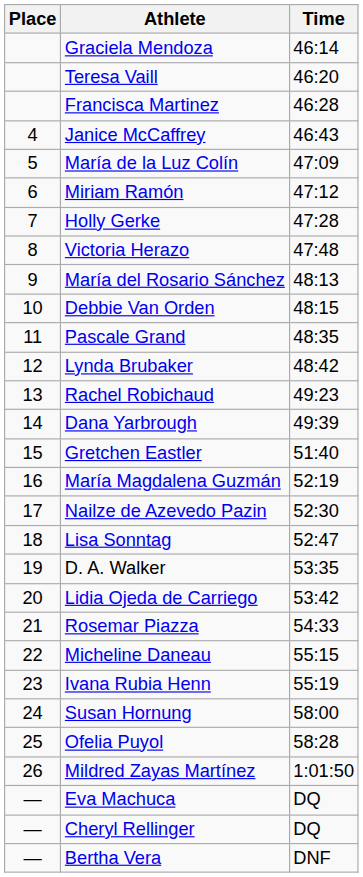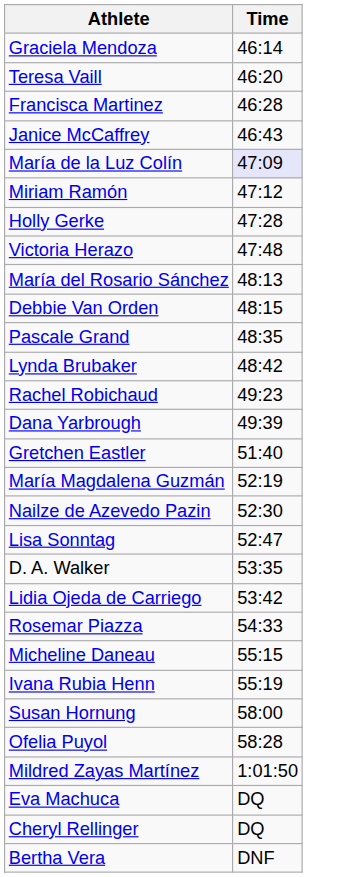 <table class=wikitable>
 <tr>
-<th>Place</th>
 <th>Athlete</th>
 <th>Time</th>
 </tr>
 <tr>
-<td align=center></td>
 <td><a href='#'>Graciela Mendoza</a> </td>
 <td>46:14</td>
 </tr>
 <tr>
-<td align=center></td>
 <td><a href='#'>Teresa Vaill</a> </td>
 <td>46:20</td>
 </tr>
 <tr>
-<td align=center></td>
 <td><a href='#'>Francisca Martinez</a> </td>
 <td>46:28</td>
 </tr>
 <tr>
-<td align=center>4</td>
 <td><a href='#'>Janice McCaffrey</a> </td>
 <td>46:43</td>
 </tr>
 <tr>
-<td align=center>5</td>
 <td><a href='#'>María de la Luz Colín</a> </td>
-<td>47:09</td>
+<td style="background: lavender;">47:09</td>
 </tr>
 <tr>
-<td align=center>6</td>
 <td><a href='#'>Miriam Ramón</a> </td>
 <td>47:12</td>
 </tr>
 <tr>
-<td align=center>7</td>
 <td><a href='#'>Holly Gerke</a> </td>
 <td>47:28</td>
 </tr>
 <tr>
-<td align=center>8</td>
 <td><a href='#'>Victoria Herazo</a> </td>
 <td>47:48</td>
 </tr>
 <tr>
-<td align=center>9</td>
 <td><a href='#'>María del Rosario Sánchez</a> </td>
 <td>48:13</td>
 </tr>
 <tr>
-<td align=center>10</td>
 <td><a href='#'>Debbie Van Orden</a> </td>
 <td>48:15</td>
 </tr>
 <tr>
-<td align=center>11</td>
 <td><a href='#'>Pascale Grand</a> </td>
 <td>48:35</td>
 </tr>
 <tr>
-<td align=center>12</td>
 <td><a href='#'>Lynda Brubaker</a> </td>
 <td>48:42</td>
 </tr>
 <tr>
-<td align=center>13</td>
 <td><a href='#'>Rachel Robichaud</a> </td>
 <td>49:23</td>
 </tr>
 <tr>
-<td align=center>14</td>
 <td><a href='#'>Dana Yarbrough</a> </td>
 <td>49:39</td>
 </tr>
 <tr>
-<td align=center>15</td>
 <td><a href='#'>Gretchen Eastler</a> </td>
 <td>51:40</td>
 </tr>
 <tr>
-<td align=center>16</td>
 <td><a href='#'>María Magdalena Guzmán</a> </td>
 <td>52:19</td>
 </tr>
 <tr>
-<td align=center>17</td>
 <td><a href='#'>Nailze de Azevedo Pazin</a> </td>
 <td>52:30</td>
 </tr>
 <tr>
-<td align=center>18</td>
 <td><a href='#'>Lisa Sonntag</a> </td>
 <td>52:47</td>
 </tr>
 <tr>
-<td align=center>19</td>
 <td>D. A. Walker </td>
 <td>53:35</td>
 </tr>
 <tr>
-<td align=center>20</td>
 <td><a href='#'>Lidia Ojeda de Carriego</a> </td>
 <td>53:42</td>
 </tr>
 <tr>
-<td align=center>21</td>
 <td><a href='#'>Rosemar Piazza</a> </td>
 <td>54:33</td>
 </tr>
 <tr>
-<td align=center>22</td>
 <td><a href='#'>Micheline Daneau</a> </td>
 <td>55:15</td>
 </tr>
 <tr>
-<td align=center>23</td>
 <td><a href='#'>Ivana Rubia Henn</a> </td>
 <td>55:19</td>
 </tr>
 <tr>
-<td align=center>24</td>
 <td><a href='#'>Susan Hornung</a> </td>
 <td>58:00</td>
 </tr>
 <tr>
-<td align=center>25</td>
 <td><a href='#'>Ofelia Puyol</a> </td>
 <td>58:28</td>
 </tr>
 <tr>
-<td align=center>26</td>
 <td><a href='#'>Mildred Zayas Martínez</a> </td>
 <td>1:01:50</td>
 </tr>
 <tr>
-<td align=center>—</td>
 <td><a href='#'>Eva Machuca</a> </td>
 <td>DQ</td>
 </tr>
 <tr>
-<td align=center>—</td>
 <td><a href='#'>Cheryl Rellinger</a> </td>
 <td>DQ</td>
 </tr>
 <tr>
-<td align=center>—</td>
 <td><a href='#'>Bertha Vera</a> </td>
 <td>DNF</td>
 </tr>
 </table>
